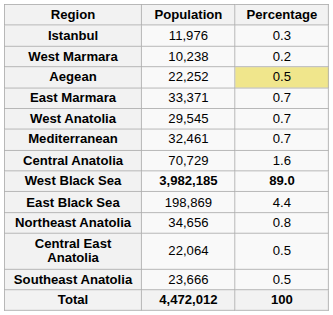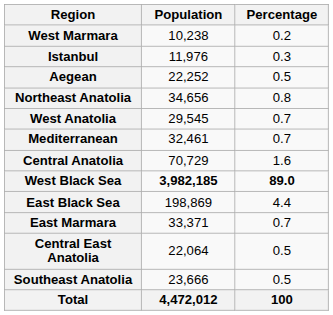 <table class="wikitable">
 <tr>
 <th style="width:120pt;">Region</th>
 <th style="width:80pt;">Population</th>
 <th style="width:80pt;">Percentage</th>
 </tr>
 <tr>
+<th style="width:120pt;">West Marmara</th>
+<td style="text-align:center;">10,238</td>
+<td style="text-align:center;">0.2</td>
+</tr>
+<tr>
 <th style="width:120pt;">Istanbul</th>
 <td style="text-align:center;">11,976</td>
 <td style="text-align:center;">0.3</td>
 </tr>
 <tr>
-<th style="width:120pt;">West Marmara</th>
-<td style="text-align:center;">10,238</td>
-<td style="text-align:center;">0.2</td>
+<th style="width:120pt;">Aegean</th>
+<td style="text-align:center;">22,252</td>
+<td style="text-align:center;">0.5</td>
 </tr>
 <tr>
-<th style="width:120pt;">Aegean</th>
-<td style="text-align:center;">22,252</td>
-<td style="background: khaki; text-align:center;">0.5</td>
-</tr>
-<tr>
-<th style="width:120pt;">East Marmara</th>
-<td style="text-align:center;">33,371</td>
-<td style="text-align:center;">0.7</td>
+<th style="width:120pt;">Northeast Anatolia</th>
+<td style="text-align:center;">34,656</td>
+<td style="text-align:center;">0.8</td>
 </tr>
 <tr>
 <th style="width:120pt;">West Anatolia</th>
 <td style="text-align:center;">29,545</td>
 <td style="text-align:center;">0.7</td>
 </tr>
 <tr>
 <th style="width:120pt;">Mediterranean</th>
 <td style="text-align:center;">32,461</td>
 <td style="text-align:center;">0.7</td>
 </tr>
 <tr>
 <th style="width:120pt;">Central Anatolia</th>
 <td style="text-align:center;">70,729</td>
 <td style="text-align:center;">1.6</td>
 </tr>
 <tr>
 <th style="width:120pt;">West Black Sea</th>
 <td style="text-align:center;"><strong>3,982,185</strong></td>
 <td style="text-align:center;"><strong>89.0</strong></td>
 </tr>
 <tr>
 <th style="width:120pt;">East Black Sea</th>
 <td style="text-align:center;">198,869</td>
 <td style="text-align:center;">4.4</td>
 </tr>
 <tr>
-<th style="width:120pt;">Northeast Anatolia</th>
-<td style="text-align:center;">34,656</td>
-<td style="text-align:center;">0.8</td>
+<th style="width:120pt;">East Marmara</th>
+<td style="text-align:center;">33,371</td>
+<td style="text-align:center;">0.7</td>
 </tr>
 <tr>
 <th style="width:120pt;">Central East Anatolia</th>
 <td style="text-align:center;">22,064</td>
 <td style="text-align:center;">0.5</td>
 </tr>
 <tr>
 <th style="width:120pt;">Southeast Anatolia</th>
 <td style="text-align:center;">23,666</td>
 <td style="text-align:center;">0.5</td>
 </tr>
 <tr>
 <th style="width:120pt;">Total</th>
 <th style="width:80pt;">4,472,012</th>
 <th style="text-align:center;">100</th>
 </tr>
 </table>
